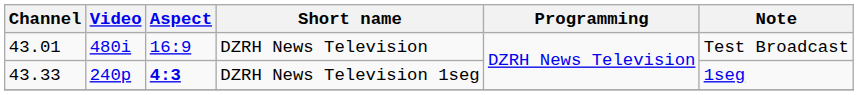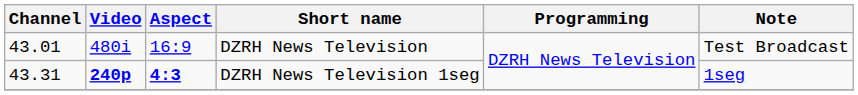 <table class="wikitable">
 <tr ABS>
 <th>Channel</th>
 <th><a href='#'>Video</a></th>
 <th><a href='#'>Aspect</a></th>
 <th>Short name</th>
 <th>Programming</th>
 <th>Note</th>
 </tr>
 <tr>
 <td>43.01</td>
 <td><a href='#'>480i</a></td>
 <td><a href='#'>16:9</a></td>
 <td>DZRH News Television</td>
 <td rowspan=2><a href='#'>DZRH News Television</a></td>
 <td>Test Broadcast</td>
 </tr>
 <tr>
-<td>43.33</td>
-<td><a href='#'>240p</a></td>
+<td>43.31</td>
+<td><strong><a href='#'>240p</a></strong></td>
 <td><strong><a href='#'>4:3</a></strong></td>
 <td>DZRH News Television 1seg</td>
 <td><a href='#'>1seg</a></td>
 </tr>
 <tr>
 </tr>
 </table>
